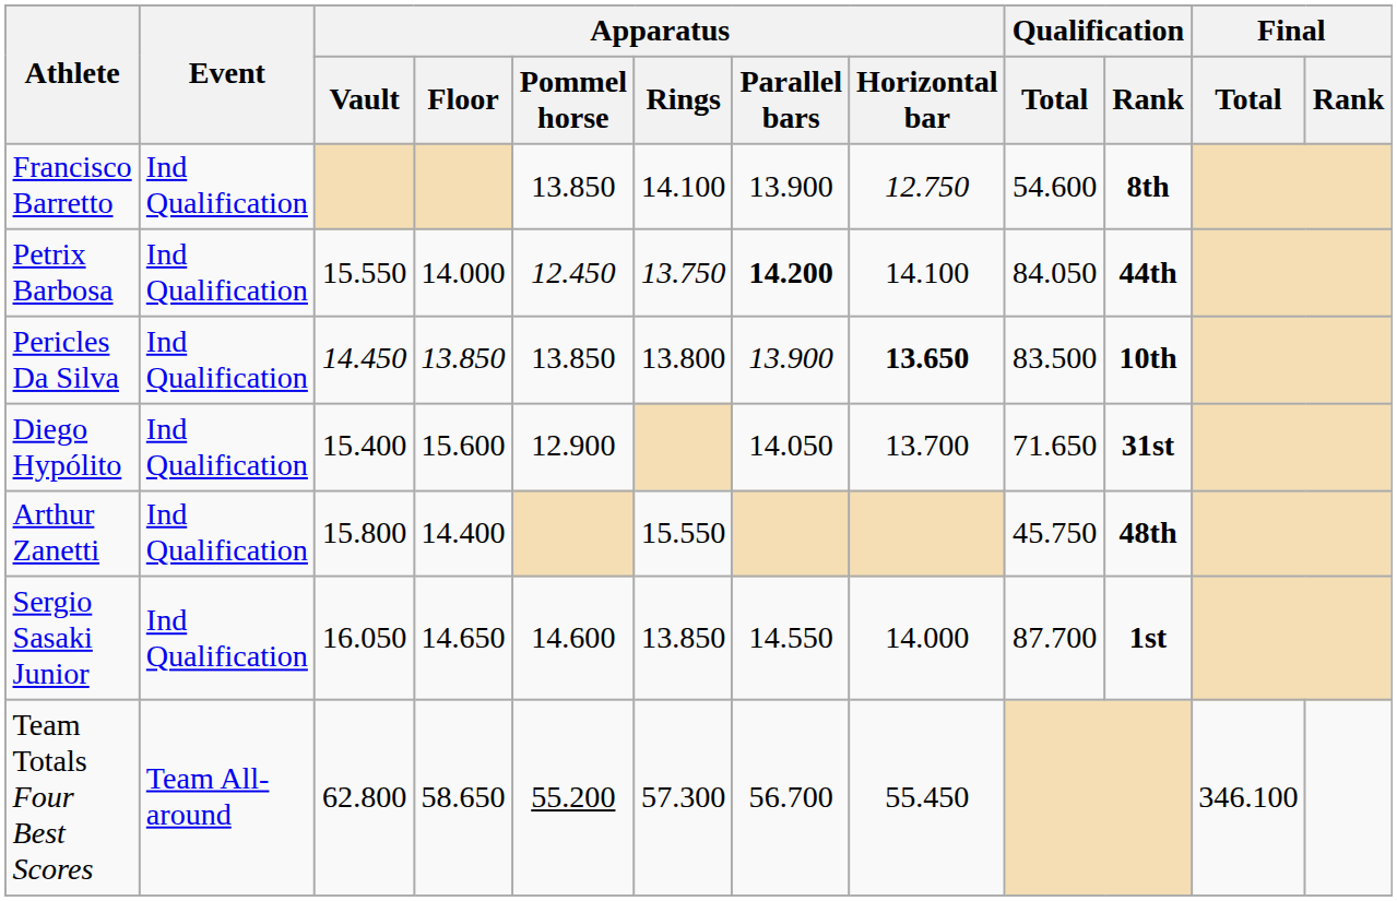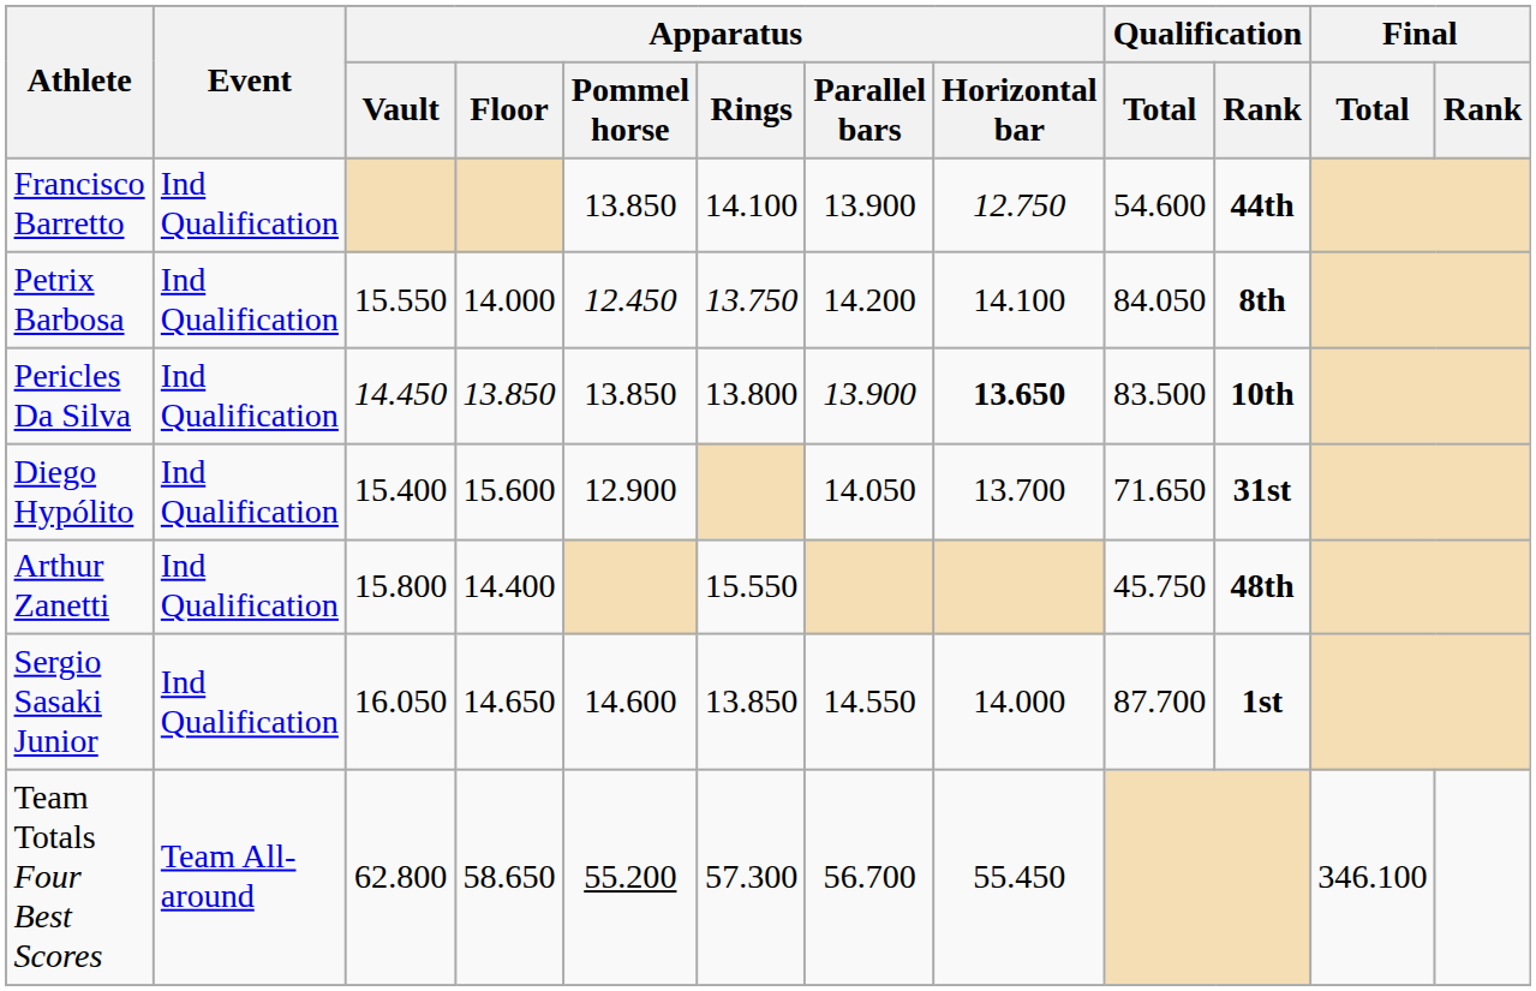 <table class="wikitable" style="font-size:90%">
 <tr>
 <th rowspan="2">Athlete</th>
 <th rowspan="2">Event</th>
 <th colspan = "6">Apparatus</th>
 <th colspan = "2">Qualification</th>
 <th colspan = "2">Final</th>
 </tr>
 <tr>
 <th>Vault</th>
 <th>Floor</th>
 <th>Pommel horse</th>
 <th>Rings</th>
 <th>Parallel bars</th>
 <th>Horizontal bar</th>
 <th>Total</th>
 <th>Rank</th>
 <th>Total</th>
 <th>Rank</th>
 </tr>
 <tr>
 <td><a href='#'>Francisco Barretto</a></td>
 <td><a href='#'>Ind Qualification</a></td>
 <td align=center bgcolor=wheat></td>
 <td align=center bgcolor=wheat></td>
 <td align=center>13.850</td>
 <td align=center>14.100</td>
 <td align=center>13.900</td>
 <td align=center><em>12.750</em></td>
 <td align=center>54.600</td>
-<td align=center><strong>8th</strong></td>
+<td align=center><strong>44th</strong></td>
 <td align=center colspan=2 bgcolor=wheat></td>
 </tr>
 <tr>
 <td><a href='#'>Petrix Barbosa</a></td>
 <td><a href='#'>Ind Qualification</a></td>
 <td align=center>15.550</td>
 <td align=center>14.000</td>
 <td align=center><em>12.450</em></td>
 <td align=center><em>13.750</em></td>
-<td align=center><strong>14.200</strong></td>
+<td align=center>14.200</td>
 <td align=center>14.100</td>
 <td align=center>84.050</td>
-<td align=center><strong>44th</strong></td>
+<td align=center><strong>8th</strong></td>
 <td align=center colspan=2 bgcolor=wheat></td>
 </tr>
 <tr>
 <td><a href='#'>Pericles Da Silva</a></td>
 <td><a href='#'>Ind Qualification</a></td>
 <td align=center><em>14.450</em></td>
 <td align=center><em>13.850</em></td>
 <td align=center>13.850</td>
 <td align=center>13.800</td>
 <td align=center><em>13.900</em></td>
 <td align=center><strong>13.650</strong></td>
 <td align=center>83.500</td>
 <td align=center><strong>10th</strong></td>
 <td align=center colspan=2 bgcolor=wheat></td>
 </tr>
 <tr>
 <td><a href='#'>Diego Hypólito</a></td>
 <td><a href='#'>Ind Qualification</a></td>
 <td align=center>15.400</td>
 <td align=center>15.600</td>
 <td align=center>12.900</td>
 <td align=center bgcolor=wheat></td>
 <td align=center>14.050</td>
 <td align=center>13.700</td>
 <td align=center>71.650</td>
 <td align=center><strong>31st</strong></td>
 <td align=center colspan=2 bgcolor=wheat></td>
 </tr>
 <tr>
 <td><a href='#'>Arthur Zanetti</a></td>
 <td><a href='#'>Ind Qualification</a></td>
 <td align=center>15.800</td>
 <td align=center>14.400</td>
 <td align=center bgcolor=wheat></td>
 <td align=center>15.550</td>
 <td align=center bgcolor=wheat></td>
 <td align=center bgcolor=wheat></td>
 <td align=center>45.750</td>
 <td align=center><strong>48th</strong></td>
 <td align=center colspan=2 bgcolor=wheat></td>
 </tr>
 <tr>
 <td><a href='#'>Sergio Sasaki Junior</a></td>
 <td><a href='#'>Ind Qualification</a></td>
 <td align=center>16.050</td>
 <td align=center>14.650</td>
 <td align=center>14.600</td>
 <td align=center>13.850</td>
 <td align=center>14.550</td>
 <td align=center>14.000</td>
 <td align=center>87.700</td>
 <td align=center><strong>1st</strong></td>
 <td align=center colspan=2 bgcolor=wheat></td>
 </tr>
 <tr>
 <td>Team Totals<br><em>Four Best Scores</em></td>
 <td><a href='#'>Team All-around</a></td>
 <td align=center>62.800</td>
 <td align=center>58.650</td>
 <td align=center><u>55.200</u></td>
 <td align=center>57.300</td>
 <td align=center>56.700</td>
 <td align=center>55.450</td>
 <td align=center colspan=2 bgcolor=wheat></td>
 <td align=center>346.100</td>
 <td align=center></td>
 </tr>
 </table>
